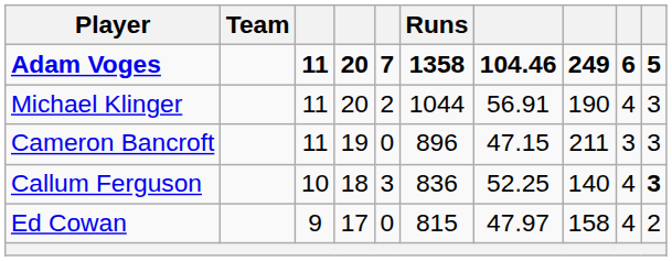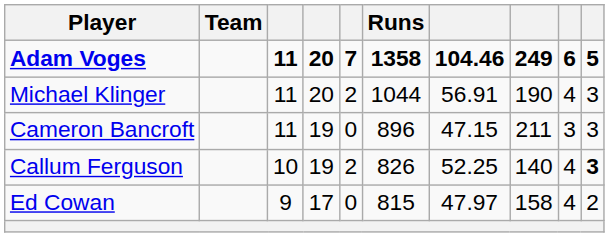 <table class="wikitable sortable" style="text-align:center">
 <tr>
 <th class="unsortable">Player</th>
 <th>Team</th>
 <th></th>
 <th></th>
 <th></th>
 <th>Runs</th>
 <th></th>
 <th></th>
 <th></th>
 <th></th>
 </tr>
 <tr>
 <td style="text-align:left"><strong><a href='#'>Adam Voges</a></strong></td>
 <td style="text-align:left"><strong></strong></td>
 <td><strong>11</strong></td>
 <td><strong>20</strong></td>
 <td><strong>7</strong></td>
 <td><strong>1358</strong></td>
 <td><strong>104.46</strong></td>
 <td><strong>249</strong></td>
 <td><strong>6</strong></td>
 <td><strong>5</strong></td>
 </tr>
 <tr>
 <td style="text-align:left"><a href='#'>Michael Klinger</a></td>
 <td style="text-align:left"></td>
 <td>11</td>
 <td>20</td>
 <td>2</td>
 <td>1044</td>
 <td>56.91</td>
 <td>190</td>
 <td>4</td>
 <td>3</td>
 </tr>
 <tr>
 <td style="text-align:left"><a href='#'>Cameron Bancroft</a></td>
 <td style="text-align:left"></td>
 <td>11</td>
 <td>19</td>
 <td>0</td>
 <td>896</td>
 <td>47.15</td>
 <td>211</td>
 <td>3</td>
 <td>3</td>
 </tr>
 <tr>
 <td style="text-align:left"><a href='#'>Callum Ferguson</a></td>
 <td style="text-align:left"></td>
 <td>10</td>
-<td>18</td>
-<td>3</td>
-<td>836</td>
+<td>19</td>
+<td>2</td>
+<td>826</td>
 <td>52.25</td>
 <td>140</td>
 <td>4</td>
 <td><strong>3</strong></td>
 </tr>
 <tr>
 <td style="text-align:left"><a href='#'>Ed Cowan</a></td>
 <td style="text-align:left"></td>
 <td>9</td>
 <td>17</td>
 <td>0</td>
 <td>815</td>
 <td>47.97</td>
 <td>158</td>
 <td>4</td>
 <td>2</td>
 </tr>
 <tr>
 <th colspan=12></th>
 </tr>
 </table>
